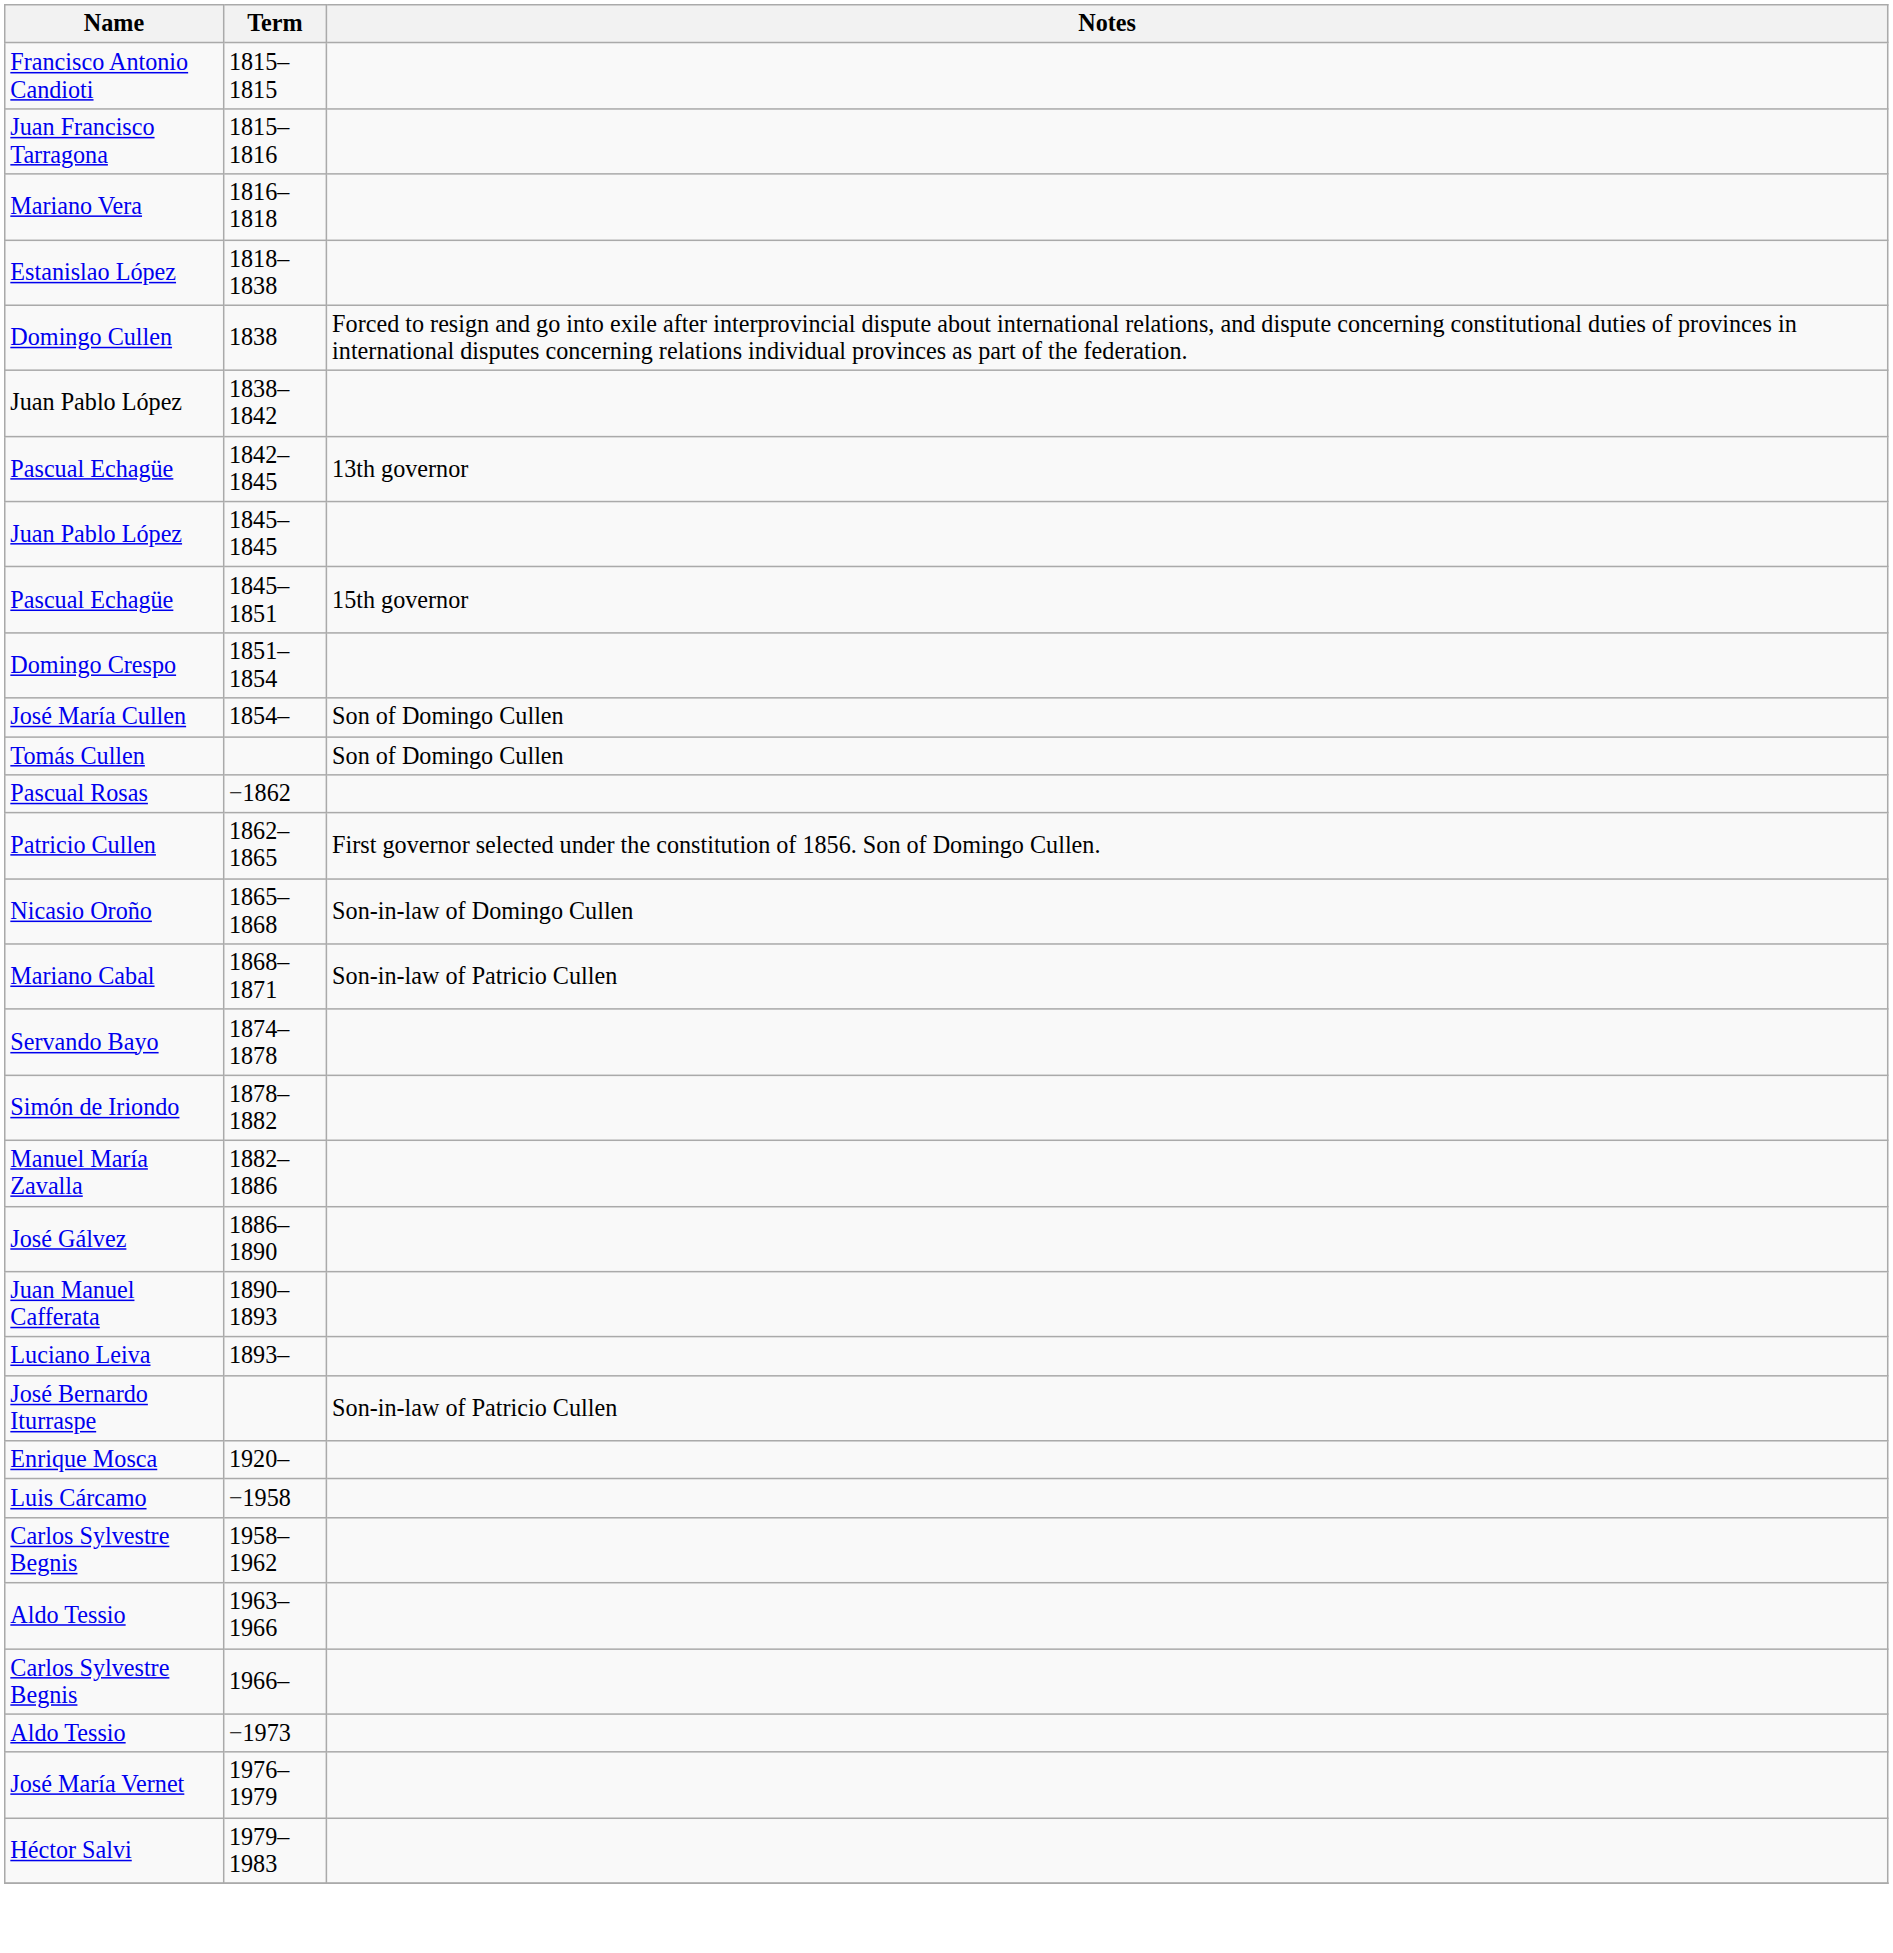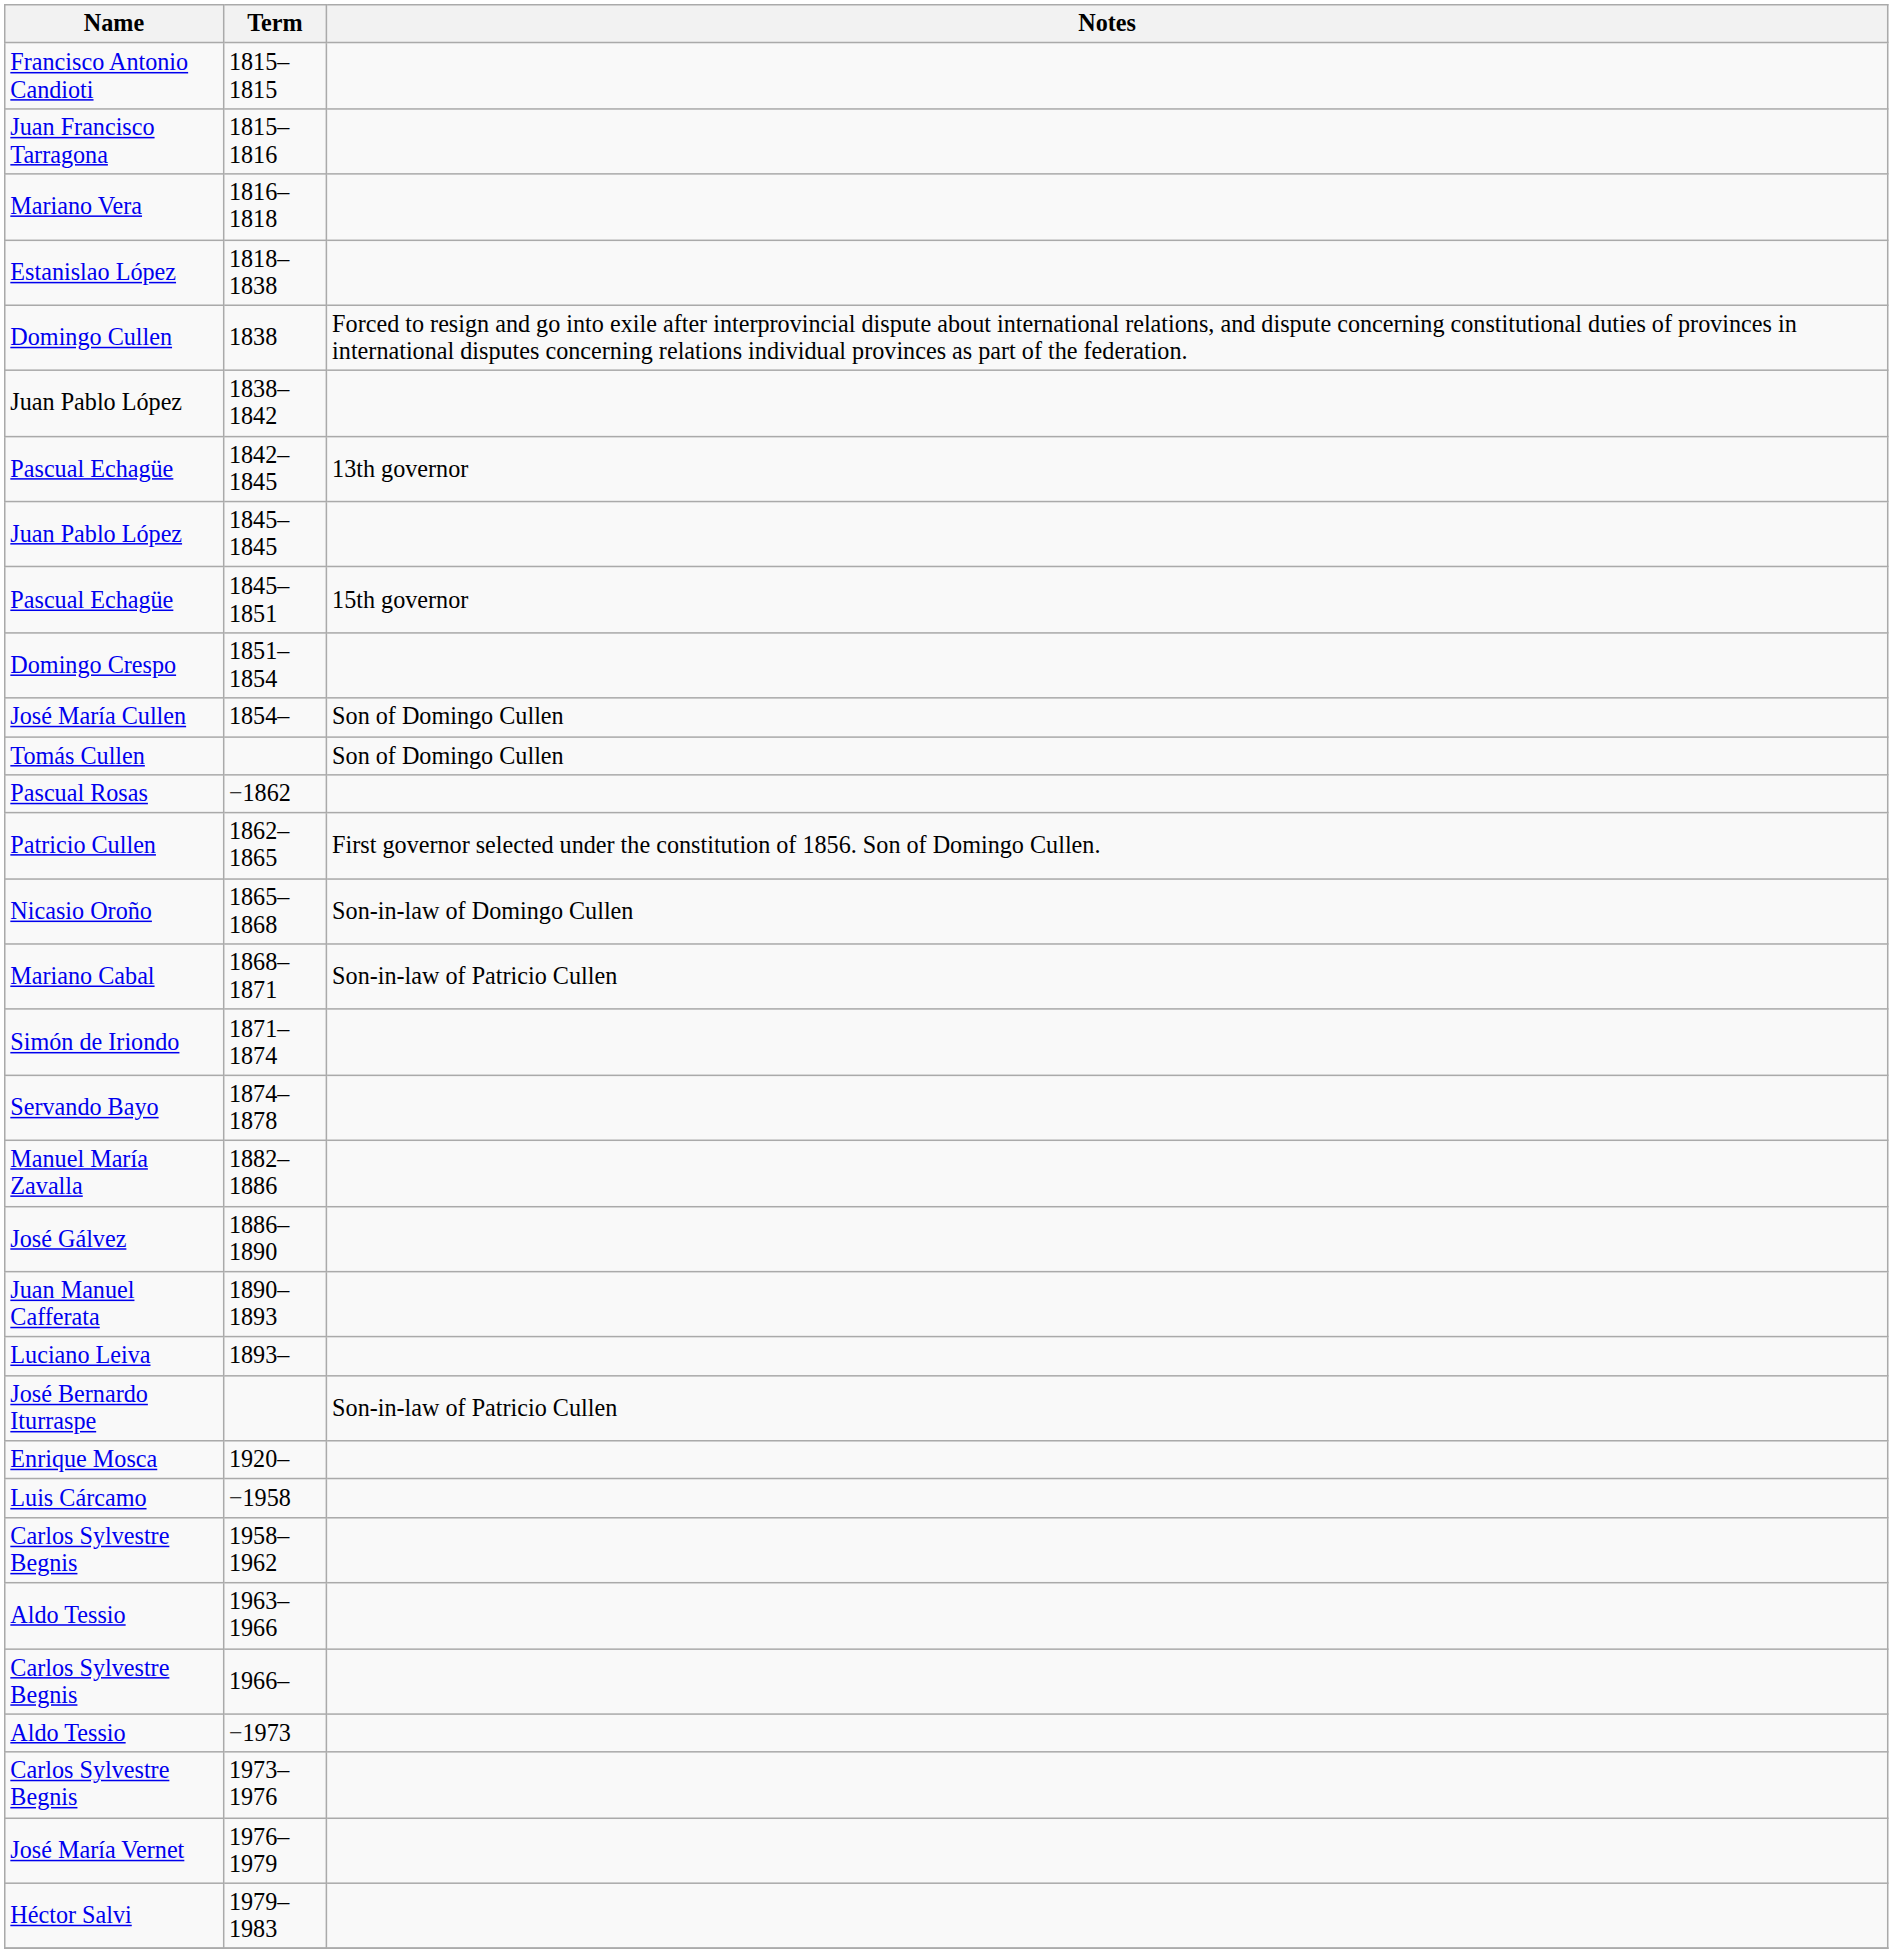 <table class="wikitable">
 <tr>
 <th>Name</th>
 <th>Term</th>
 <th>Notes</th>
 </tr>
 <tr>
 <td><a href='#'>Francisco Antonio Candioti</a></td>
 <td>1815–1815</td>
 <td></td>
 </tr>
 <tr>
 <td><a href='#'>Juan Francisco Tarragona</a></td>
 <td>1815–1816</td>
 <td></td>
 </tr>
 <tr>
 <td><a href='#'>Mariano Vera</a></td>
 <td>1816–1818</td>
 <td></td>
 </tr>
 <tr>
 <td><a href='#'>Estanislao López</a></td>
 <td>1818–1838</td>
 <td></td>
 </tr>
 <tr>
 <td><a href='#'>Domingo Cullen</a></td>
 <td>1838</td>
 <td>Forced to resign and go into exile after interprovincial dispute about international relations, and dispute concerning constitutional duties of provinces in international disputes concerning relations individual provinces as part of the federation.</td>
 </tr>
 <tr>
 <td>Juan Pablo López</td>
 <td>1838–1842</td>
 <td></td>
 </tr>
 <tr>
 <td><a href='#'>Pascual Echagüe</a></td>
 <td>1842–1845</td>
 <td>13th governor</td>
 </tr>
 <tr>
 <td><a href='#'>Juan Pablo López</a></td>
 <td>1845–1845</td>
 <td></td>
 </tr>
 <tr>
 <td><a href='#'>Pascual Echagüe</a></td>
 <td>1845–1851</td>
 <td>15th governor</td>
 </tr>
 <tr>
 <td><a href='#'>Domingo Crespo</a></td>
 <td>1851–1854</td>
 <td></td>
 </tr>
 <tr>
 <td><a href='#'>José María Cullen</a></td>
 <td>1854–</td>
 <td>Son of Domingo Cullen</td>
 </tr>
 <tr>
 <td><a href='#'>Tomás Cullen</a></td>
 <td></td>
 <td>Son of Domingo Cullen</td>
 </tr>
 <tr>
 <td><a href='#'>Pascual Rosas</a></td>
 <td>−1862</td>
 <td></td>
 </tr>
 <tr>
 <td><a href='#'>Patricio Cullen</a></td>
 <td>1862–1865</td>
 <td>First governor selected under the constitution of 1856. Son of Domingo Cullen.</td>
 </tr>
 <tr>
 <td><a href='#'>Nicasio Oroño</a></td>
 <td>1865–1868</td>
 <td>Son-in-law of Domingo Cullen</td>
 </tr>
 <tr>
 <td><a href='#'>Mariano Cabal</a></td>
 <td>1868–1871</td>
 <td>Son-in-law of Patricio Cullen</td>
 </tr>
 <tr>
-<td><a href='#'>Servando Bayo</a></td>
-<td>1874–1878</td>
+<td><a href='#'>Simón de Iriondo</a></td>
+<td>1871–1874</td>
 <td></td>
 </tr>
 <tr>
-<td><a href='#'>Simón de Iriondo</a></td>
-<td>1878–1882</td>
+<td><a href='#'>Servando Bayo</a></td>
+<td>1874–1878</td>
 <td></td>
 </tr>
 <tr>
 <td><a href='#'>Manuel María Zavalla</a></td>
 <td>1882–1886</td>
 <td></td>
 </tr>
 <tr>
 <td><a href='#'>José Gálvez</a></td>
 <td>1886–1890</td>
 <td></td>
 </tr>
 <tr>
 <td><a href='#'>Juan Manuel Cafferata</a></td>
 <td>1890–1893</td>
 <td></td>
 </tr>
 <tr>
 <td><a href='#'>Luciano Leiva</a></td>
 <td>1893–</td>
 <td></td>
 </tr>
 <tr>
 <td><a href='#'>José Bernardo Iturraspe</a></td>
 <td></td>
 <td>Son-in-law of Patricio Cullen</td>
 </tr>
 <tr>
 <td><a href='#'>Enrique Mosca</a></td>
 <td>1920–</td>
 <td></td>
 </tr>
 <tr>
 <td><a href='#'>Luis Cárcamo</a></td>
 <td>−1958</td>
 <td></td>
 </tr>
 <tr>
 <td><a href='#'>Carlos Sylvestre Begnis</a></td>
 <td>1958–1962</td>
 <td></td>
 </tr>
 <tr>
 <td><a href='#'>Aldo Tessio</a></td>
 <td>1963–1966</td>
 <td></td>
 </tr>
 <tr>
 <td><a href='#'>Carlos Sylvestre Begnis</a></td>
 <td>1966–</td>
 <td></td>
 </tr>
 <tr>
 <td><a href='#'>Aldo Tessio</a></td>
 <td>−1973</td>
 </tr>
 <tr>
+<td><a href='#'>Carlos Sylvestre Begnis</a></td>
+<td>1973–1976</td>
+<td></td>
+</tr>
+<tr>
 <td><a href='#'>José María Vernet</a></td>
 <td>1976–1979</td>
 <td></td>
 </tr>
 <tr>
 <td><a href='#'>Héctor Salvi</a></td>
 <td>1979–1983</td>
 <td></td>
 </tr>
 <tr>
 </tr>
 </table>
